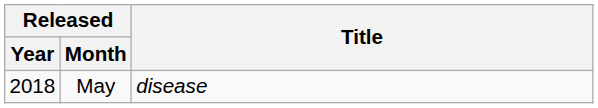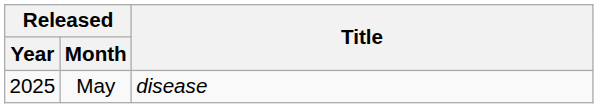 <table class="wikitable">
 <tr>
 <th colspan="2">Released</th>
 <th rowspan="2" width="350">Title</th>
 </tr>
 <tr>
 <th style="width:33px;">Year</th>
 <th style="width:44px;">Month</th>
 </tr>
 <tr>
-<td>2018</td>
+<td>2025</td>
 <td align="center">May</td>
 <td><em>disease</em></td>
 </tr>
 </table>
